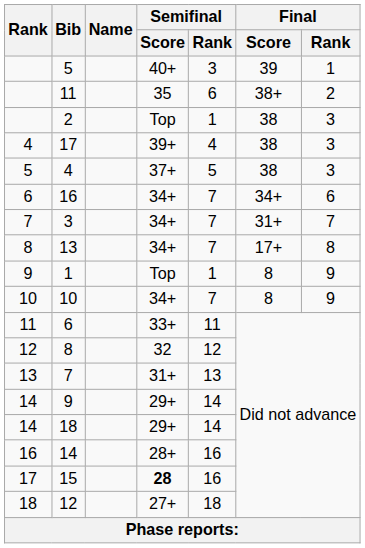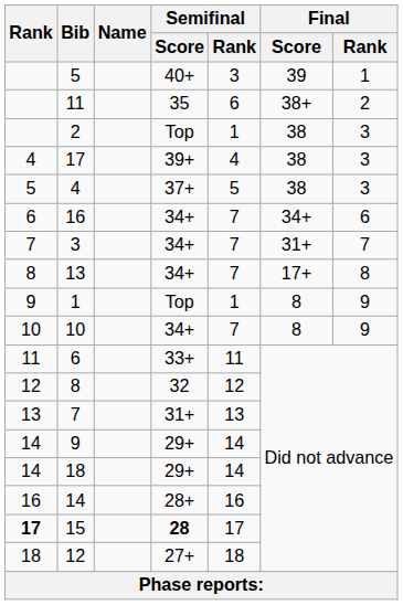 <table class="wikitable sortable" style="text-align:center">
 <tr>
 <th rowspan=2>Rank</th>
 <th rowspan=2>Bib</th>
 <th rowspan=2>Name</th>
 <th colspan=2>Semifinal</th>
 <th colspan=2>Final</th>
 </tr>
 <tr>
 <th>Score</th>
 <th>Rank</th>
 <th>Score</th>
 <th>Rank</th>
 </tr>
 <tr>
 <td></td>
 <td>5</td>
 <td align=left></td>
 <td>40+</td>
 <td>3</td>
 <td>39</td>
 <td>1</td>
 </tr>
 <tr>
 <td></td>
 <td>11</td>
 <td align=left></td>
 <td>35</td>
 <td>6</td>
 <td>38+</td>
 <td>2</td>
 </tr>
 <tr>
 <td></td>
 <td>2</td>
 <td align=left></td>
 <td>Top</td>
 <td>1</td>
 <td>38</td>
 <td>3</td>
 </tr>
 <tr>
 <td>4</td>
 <td>17</td>
 <td align=left></td>
 <td>39+</td>
 <td>4</td>
 <td>38</td>
 <td>3</td>
 </tr>
 <tr>
 <td>5</td>
 <td>4</td>
 <td align=left></td>
 <td>37+</td>
 <td>5</td>
 <td>38</td>
 <td>3</td>
 </tr>
 <tr>
 <td>6</td>
 <td>16</td>
 <td align=left></td>
 <td>34+</td>
 <td>7</td>
 <td>34+</td>
 <td>6</td>
 </tr>
 <tr>
 <td>7</td>
 <td>3</td>
 <td align=left></td>
 <td>34+</td>
 <td>7</td>
 <td>31+</td>
 <td>7</td>
 </tr>
 <tr>
 <td>8</td>
 <td>13</td>
 <td align=left></td>
 <td>34+</td>
 <td>7</td>
 <td>17+</td>
 <td>8</td>
 </tr>
 <tr>
 <td>9</td>
 <td>1</td>
 <td align=left></td>
 <td>Top</td>
 <td>1</td>
 <td>8</td>
 <td>9</td>
 </tr>
 <tr>
 <td>10</td>
 <td>10</td>
 <td align=left></td>
 <td>34+</td>
 <td>7</td>
 <td>8</td>
 <td>9</td>
 </tr>
 <tr>
 <td>11</td>
 <td>6</td>
 <td align=left></td>
 <td>33+</td>
 <td>11</td>
 <td colspan=2 rowspan=8>Did not advance</td>
 </tr>
 <tr>
 <td>12</td>
 <td>8</td>
 <td align=left></td>
 <td>32</td>
 <td>12</td>
 </tr>
 <tr>
 <td>13</td>
 <td>7</td>
 <td align=left></td>
 <td>31+</td>
 <td>13</td>
 </tr>
 <tr>
 <td>14</td>
 <td>9</td>
 <td align=left></td>
 <td>29+</td>
 <td>14</td>
 </tr>
 <tr>
 <td>14</td>
 <td>18</td>
 <td align=left></td>
 <td>29+</td>
 <td>14</td>
 </tr>
 <tr>
 <td>16</td>
 <td>14</td>
 <td align=left></td>
 <td>28+</td>
 <td>16</td>
 </tr>
 <tr>
-<td>17</td>
+<td><strong>17</strong></td>
 <td>15</td>
 <td align=left></td>
 <td><strong>28</strong></td>
-<td>16</td>
+<td>17</td>
 </tr>
 <tr>
 <td>18</td>
 <td>12</td>
 <td align=left></td>
 <td>27+</td>
 <td>18</td>
 </tr>
 <tr>
 <th colspan=7>Phase reports: </th>
 </tr>
 </table>
